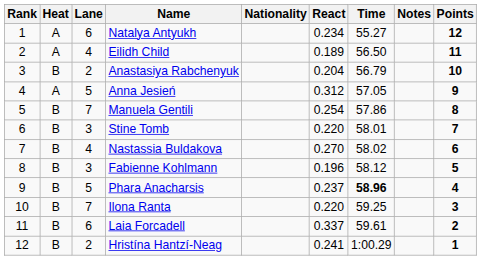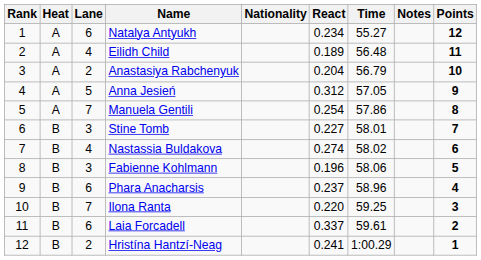 <table class="wikitable sortable" style="text-align:center">
 <tr>
 <th>Rank</th>
 <th>Heat</th>
 <th>Lane</th>
 <th>Name</th>
 <th>Nationality</th>
 <th>React</th>
 <th>Time</th>
 <th>Notes</th>
 <th>Points</th>
 </tr>
 <tr>
 <td>1</td>
 <td>A</td>
 <td>6</td>
 <td align=left><a href='#'>Natalya Antyukh</a></td>
 <td align=left></td>
 <td>0.234</td>
 <td>55.27</td>
 <td></td>
 <td><strong>12</strong></td>
 </tr>
 <tr>
 <td>2</td>
 <td>A</td>
 <td>4</td>
 <td align=left><a href='#'>Eilidh Child</a></td>
 <td align=left></td>
 <td>0.189</td>
-<td>56.50</td>
+<td>56.48</td>
 <td></td>
 <td><strong>11</strong></td>
 </tr>
 <tr>
 <td>3</td>
-<td>B</td>
+<td>A</td>
 <td>2</td>
 <td align=left><a href='#'>Anastasiya Rabchenyuk</a></td>
 <td align=left></td>
 <td>0.204</td>
 <td>56.79</td>
 <td></td>
 <td><strong>10</strong></td>
 </tr>
 <tr>
 <td>4</td>
 <td>A</td>
 <td>5</td>
 <td align=left><a href='#'>Anna Jesień</a></td>
 <td align=left></td>
 <td>0.312</td>
 <td>57.05</td>
 <td></td>
 <td><strong>9</strong></td>
 </tr>
 <tr>
 <td>5</td>
-<td>B</td>
+<td>A</td>
 <td>7</td>
 <td align=left><a href='#'>Manuela Gentili</a></td>
 <td align=left></td>
 <td>0.254</td>
 <td>57.86</td>
 <td></td>
 <td><strong>8</strong></td>
 </tr>
 <tr>
 <td>6</td>
 <td>B</td>
 <td>3</td>
 <td align=left><a href='#'>Stine Tomb</a></td>
 <td align=left></td>
-<td>0.220</td>
+<td>0.227</td>
 <td>58.01</td>
 <td></td>
 <td><strong>7</strong></td>
 </tr>
 <tr>
 <td>7</td>
 <td>B</td>
 <td>4</td>
 <td align=left><a href='#'>Nastassia Buldakova</a></td>
 <td align=left></td>
-<td>0.270</td>
+<td>0.274</td>
 <td>58.02</td>
 <td></td>
 <td><strong>6</strong></td>
 </tr>
 <tr>
 <td>8</td>
 <td>B</td>
 <td>3</td>
 <td align=left><a href='#'>Fabienne Kohlmann</a></td>
 <td align=left></td>
 <td>0.196</td>
-<td>58.12</td>
+<td>58.06</td>
 <td></td>
 <td><strong>5</strong></td>
 </tr>
 <tr>
 <td>9</td>
 <td>B</td>
-<td>5</td>
+<td>6</td>
 <td align=left><a href='#'>Phara Anacharsis</a></td>
 <td align=left></td>
 <td>0.237</td>
-<td><strong>58.96</strong></td>
+<td>58.96</td>
 <td></td>
 <td><strong>4</strong></td>
 </tr>
 <tr>
 <td>10</td>
 <td>B</td>
 <td>7</td>
 <td align=left><a href='#'>Ilona Ranta</a></td>
 <td align=left></td>
 <td>0.220</td>
 <td>59.25</td>
 <td></td>
 <td><strong>3</strong></td>
 </tr>
 <tr>
 <td>11</td>
 <td>B</td>
 <td>6</td>
 <td align=left><a href='#'>Laia Forcadell</a></td>
 <td align=left></td>
 <td>0.337</td>
 <td>59.61</td>
 <td></td>
 <td><strong>2</strong></td>
 </tr>
 <tr>
 <td>12</td>
 <td>B</td>
 <td>2</td>
 <td align=left><a href='#'>Hristína Hantzí-Neag</a></td>
 <td align=left></td>
 <td>0.241</td>
 <td>1:00.29</td>
 <td></td>
 <td><strong>1</strong></td>
 </tr>
 </table>
